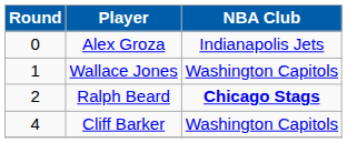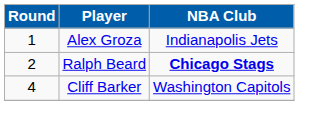 <table class="wikitable" style="text-align:center;">
 <tr>
 <th style="background:#005DAA; color:#fff;">Round</th>
 <th style="background:#005DAA; color:#fff;">Player</th>
 <th style="background:#005DAA; color:#fff;">NBA Club</th>
 </tr>
 <tr>
-<td>0</td>
+<td>1</td>
 <td><a href='#'>Alex Groza</a></td>
 <td><a href='#'>Indianapolis Jets</a></td>
-</tr>
-<tr>
-<td>1</td>
-<td><a href='#'>Wallace Jones</a></td>
-<td><a href='#'>Washington Capitols</a></td>
 </tr>
 <tr>
 <td>2</td>
 <td><a href='#'>Ralph Beard</a></td>
 <td><strong><a href='#'>Chicago Stags</a></strong></td>
 </tr>
 <tr>
 <td>4</td>
 <td><a href='#'>Cliff Barker</a></td>
 <td><a href='#'>Washington Capitols</a></td>
 </tr>
 <tr>
 </tr>
 </table>
